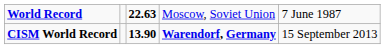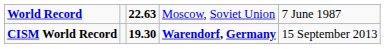 <table class="wikitable">
 <tr>
 <td><strong><a href='#'>World Record</a></strong></td>
 <td></td>
 <td><strong>22.63</strong></td>
 <td><a href='#'>Moscow</a>, <a href='#'>Soviet Union</a></td>
 <td>7 June 1987</td>
 </tr>
 <tr>
 <td><strong><a href='#'>CISM</a> World Record</strong></td>
 <td></td>
-<td><strong>13.90</strong></td>
+<td><strong>19.30</strong></td>
 <td><strong><a href='#'>Warendorf</a>, <a href='#'>Germany</a></strong></td>
 <td>15 September 2013</td>
 </tr>
 </table>
